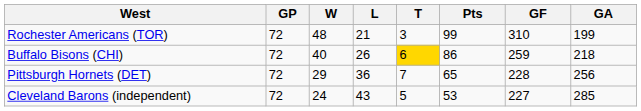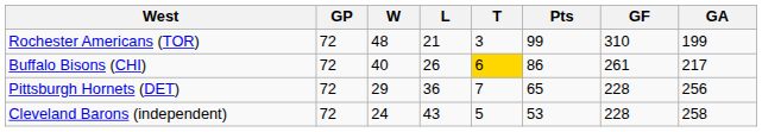 <table class="wikitable">
 <tr>
 <th bgcolor="#DDDDFF" width="30%">West</th>
 <th bgcolor="#DDDDFF" width="5%">GP</th>
 <th bgcolor="#DDDDFF" width="5%">W</th>
 <th bgcolor="#DDDDFF" width="5%">L</th>
 <th bgcolor="#DDDDFF" width="5%">T</th>
 <th bgcolor="#DDDDFF" width="7.5%">Pts</th>
 <th bgcolor="#DDDDFF" width="7.5%">GF</th>
 <th bgcolor="#DDDDFF" width="7.5%">GA</th>
 </tr>
 <tr>
 <td><a href='#'>Rochester Americans</a> (<a href='#'>TOR</a>)</td>
 <td>72</td>
 <td>48</td>
 <td>21</td>
 <td>3</td>
 <td>99</td>
 <td>310</td>
 <td>199</td>
 </tr>
 <tr>
 <td><a href='#'>Buffalo Bisons</a> (<a href='#'>CHI</a>)</td>
 <td>72</td>
 <td>40</td>
 <td>26</td>
 <td style="background: gold;">6</td>
 <td>86</td>
-<td>259</td>
-<td>218</td>
+<td>261</td>
+<td>217</td>
 </tr>
 <tr>
 <td><a href='#'>Pittsburgh Hornets</a> (<a href='#'>DET</a>)</td>
 <td>72</td>
 <td>29</td>
 <td>36</td>
 <td>7</td>
 <td>65</td>
 <td>228</td>
 <td>256</td>
 </tr>
 <tr>
 <td><a href='#'>Cleveland Barons</a> (independent)</td>
 <td>72</td>
 <td>24</td>
 <td>43</td>
 <td>5</td>
 <td>53</td>
-<td>227</td>
-<td>285</td>
+<td>228</td>
+<td>258</td>
 </tr>
 </table>
